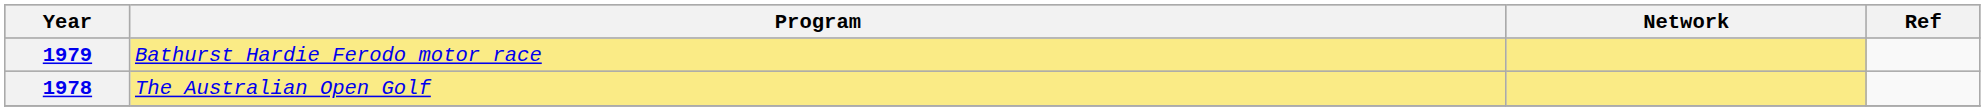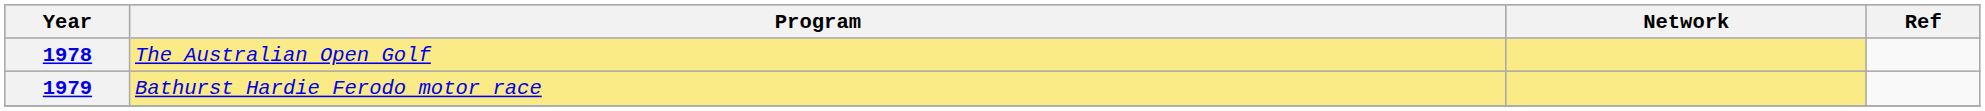 <table class="wikitable sortable">
 <tr style="background:#bebebe;">
 <th scope="col" style="width:1%;">Year</th>
 <th scope="col" style="width:16%;">Program</th>
 <th scope="col" style="width:4%;">Network</th>
 <th scope="col" style="width:1%;" class="unsortable">Ref</th>
 </tr>
 <tr>
+<th scope="row" style="text-align:center"><a href='#'>1978</a></th>
+<td style="background:#FAEB86"><em><a href='#'>The Australian Open Golf</a></em></td>
+<td style="background:#FAEB86"></td>
+<td></td>
+</tr>
+<tr>
 <th scope="row" style="text-align:center"><a href='#'>1979</a></th>
 <td style="background:#FAEB86"><em><a href='#'>Bathurst Hardie Ferodo motor race</a></em></td>
 <td style="background:#FAEB86"></td>
 <td></td>
 </tr>
 <tr>
-<th scope="row" style="text-align:center"><a href='#'>1978</a></th>
-<td style="background:#FAEB86"><em><a href='#'>The Australian Open Golf</a></em></td>
-<td style="background:#FAEB86"></td>
-<td></td>
-</tr>
-<tr>
 </tr>
 </table>
